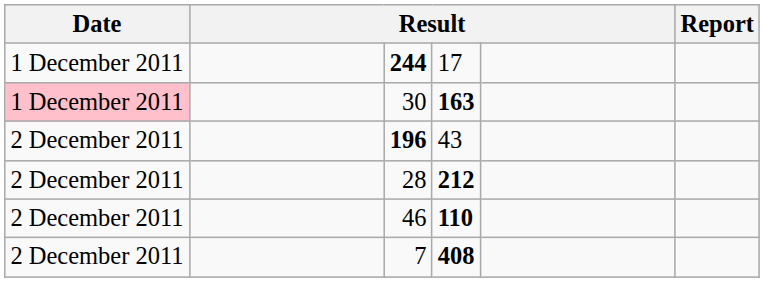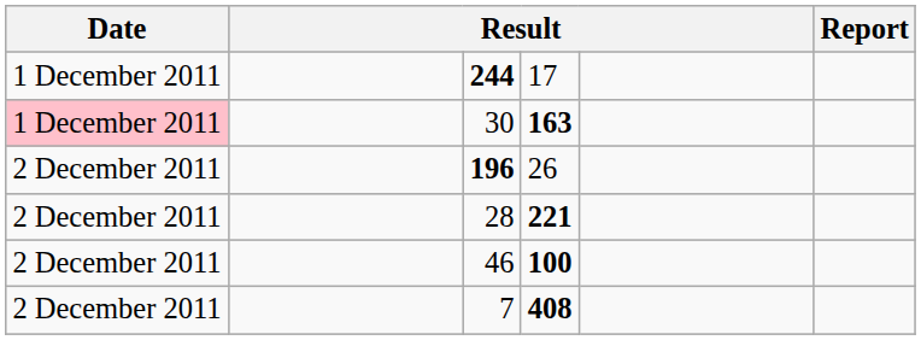 <table class="wikitable">
 <tr>
 <th>Date</th>
 <th colspan=4>Result</th>
 <th>Report</th>
 </tr>
 <tr>
 <td>1 December 2011</td>
 <td width=120px><strong></strong></td>
 <td style="text-align:right;"><strong>244</strong></td>
 <td>17</td>
 <td width=120px style="text-align:right;"></td>
 <td></td>
 </tr>
 <tr>
 <td style="background: pink;">1 December 2011</td>
 <td width=120px></td>
 <td style="text-align:right;">30</td>
 <td><strong>163</strong></td>
 <td width=120px style="text-align:right;"><strong></strong></td>
 <td></td>
 </tr>
 <tr>
 <td>2 December 2011</td>
 <td width=120px><strong></strong></td>
 <td style="text-align:right;"><strong>196</strong></td>
-<td>43</td>
+<td>26</td>
 <td width=120px style="text-align:right;"></td>
 <td></td>
 </tr>
 <tr>
 <td>2 December 2011</td>
 <td width=120px></td>
 <td style="text-align:right;">28</td>
-<td><strong>212</strong></td>
+<td><strong>221</strong></td>
 <td width=120px style="text-align:right;"><strong></strong></td>
 <td></td>
 </tr>
 <tr>
 <td>2 December 2011</td>
 <td width=120px></td>
 <td style="text-align:right;">46</td>
-<td><strong>110</strong></td>
+<td><strong>100</strong></td>
 <td width=120px style="text-align:right;"><strong></strong></td>
 <td></td>
 </tr>
 <tr>
 <td>2 December 2011</td>
 <td width=120px></td>
 <td style="text-align:right;">7</td>
 <td><strong>408</strong></td>
 <td width=120px style="text-align:right;"><strong></strong></td>
 <td></td>
 </tr>
 </table>
